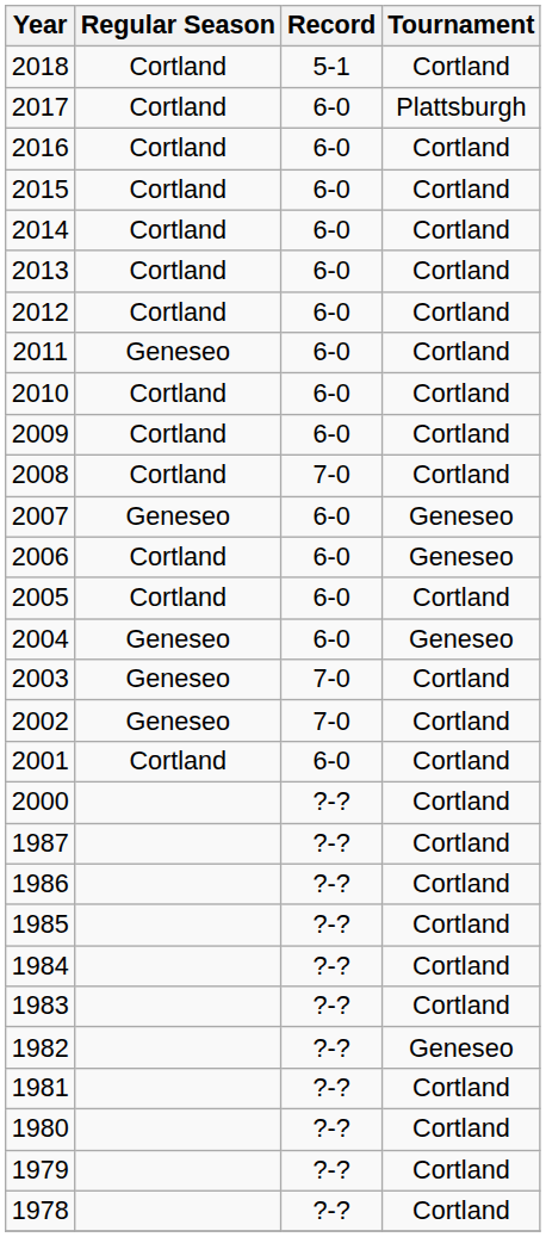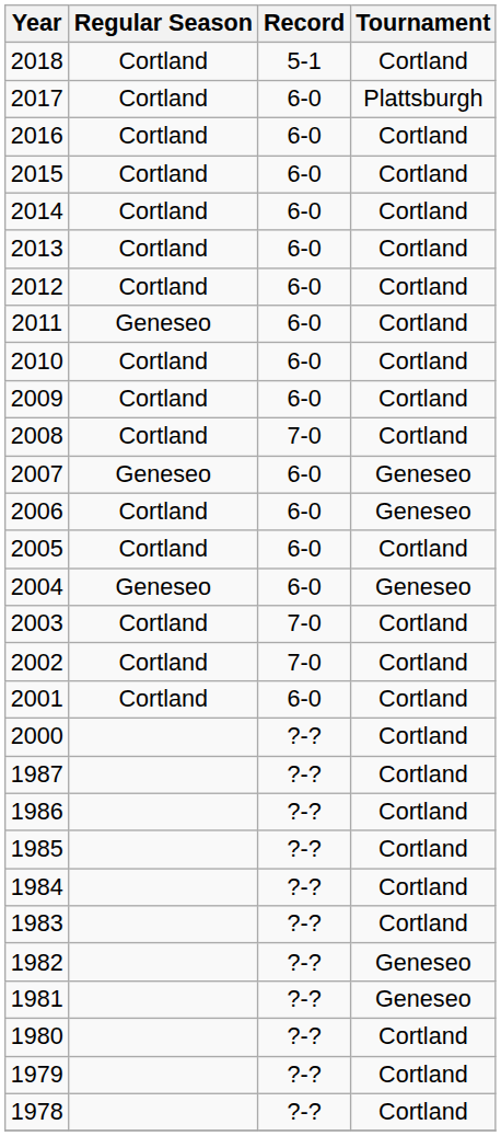 <table class="wikitable" style="text-align:center" cellpadding=2 cellspacing=2>
 <tr>
 <th>Year</th>
 <th>Regular Season</th>
 <th>Record</th>
 <th>Tournament</th>
 </tr>
 <tr>
 <td>2018</td>
 <td>Cortland</td>
 <td>5-1</td>
 <td>Cortland</td>
 </tr>
 <tr>
 <td>2017</td>
 <td>Cortland</td>
 <td>6-0</td>
 <td>Plattsburgh</td>
 </tr>
 <tr>
 <td>2016</td>
 <td>Cortland</td>
 <td>6-0</td>
 <td>Cortland</td>
 </tr>
 <tr>
 <td>2015</td>
 <td>Cortland</td>
 <td>6-0</td>
 <td>Cortland</td>
 </tr>
 <tr>
 <td>2014</td>
 <td>Cortland</td>
 <td>6-0</td>
 <td>Cortland</td>
 </tr>
 <tr>
 <td>2013</td>
 <td>Cortland</td>
 <td>6-0</td>
 <td>Cortland</td>
 </tr>
 <tr>
 <td>2012</td>
 <td>Cortland</td>
 <td>6-0</td>
 <td>Cortland</td>
 </tr>
 <tr>
 <td>2011</td>
 <td>Geneseo</td>
 <td>6-0</td>
 <td>Cortland</td>
 </tr>
 <tr>
 <td>2010</td>
 <td>Cortland</td>
 <td>6-0</td>
 <td>Cortland</td>
 </tr>
 <tr>
 <td>2009</td>
 <td>Cortland</td>
 <td>6-0</td>
 <td>Cortland</td>
 </tr>
 <tr>
 <td>2008</td>
 <td>Cortland</td>
 <td>7-0</td>
 <td>Cortland</td>
 </tr>
 <tr>
 <td>2007</td>
 <td>Geneseo</td>
 <td>6-0</td>
 <td>Geneseo</td>
 </tr>
 <tr>
 <td>2006</td>
 <td>Cortland</td>
 <td>6-0</td>
 <td>Geneseo</td>
 </tr>
 <tr>
 <td>2005</td>
 <td>Cortland</td>
 <td>6-0</td>
 <td>Cortland</td>
 </tr>
 <tr>
 <td>2004</td>
 <td>Geneseo</td>
 <td>6-0</td>
 <td>Geneseo</td>
 </tr>
 <tr>
 <td>2003</td>
-<td>Geneseo</td>
+<td>Cortland</td>
 <td>7-0</td>
 <td>Cortland</td>
 </tr>
 <tr>
 <td>2002</td>
-<td>Geneseo</td>
+<td>Cortland</td>
 <td>7-0</td>
 <td>Cortland</td>
 </tr>
 <tr>
 <td>2001</td>
 <td>Cortland</td>
 <td>6-0</td>
 <td>Cortland</td>
 </tr>
 <tr>
 <td>2000</td>
 <td></td>
 <td>?-?</td>
 <td>Cortland</td>
 </tr>
 <tr>
 <td>1987</td>
 <td></td>
 <td>?-?</td>
 <td>Cortland</td>
 </tr>
 <tr>
 <td>1986</td>
 <td></td>
 <td>?-?</td>
 <td>Cortland</td>
 </tr>
 <tr>
 <td>1985</td>
 <td></td>
 <td>?-?</td>
 <td>Cortland</td>
 </tr>
 <tr>
 <td>1984</td>
 <td></td>
 <td>?-?</td>
 <td>Cortland</td>
 </tr>
 <tr>
 <td>1983</td>
 <td></td>
 <td>?-?</td>
 <td>Cortland</td>
 </tr>
 <tr>
 <td>1982</td>
 <td></td>
 <td>?-?</td>
 <td>Geneseo</td>
 </tr>
 <tr>
 <td>1981</td>
 <td></td>
 <td>?-?</td>
-<td>Cortland</td>
+<td>Geneseo</td>
 </tr>
 <tr>
 <td>1980</td>
 <td></td>
 <td>?-?</td>
 <td>Cortland</td>
 </tr>
 <tr>
 <td>1979</td>
 <td></td>
 <td>?-?</td>
 <td>Cortland</td>
 </tr>
 <tr>
 <td>1978</td>
 <td></td>
 <td>?-?</td>
 <td>Cortland</td>
 </tr>
 <tr>
 </tr>
 </table>
